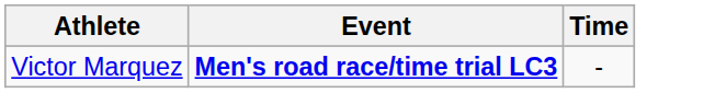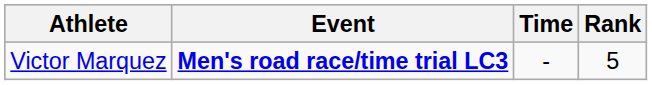 <table class=wikitable style="font-size:90%">
 <tr>
 <th>Athlete</th>
 <th>Event</th>
 <th>Time</th>
+<th>Rank</th>
 </tr>
 <tr>
 <td><a href='#'>Victor Marquez</a></td>
 <td><strong><a href='#'>Men's road race/time trial LC3</a></strong></td>
 <td style="text-align:center;">-</td>
+<td style="text-align:center;">5</td>
 </tr>
 </table>
